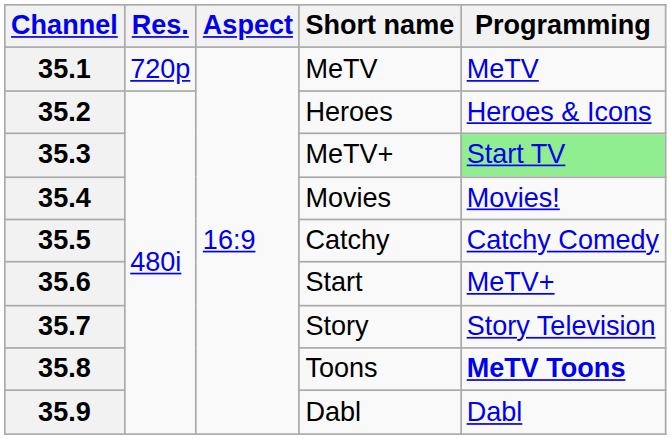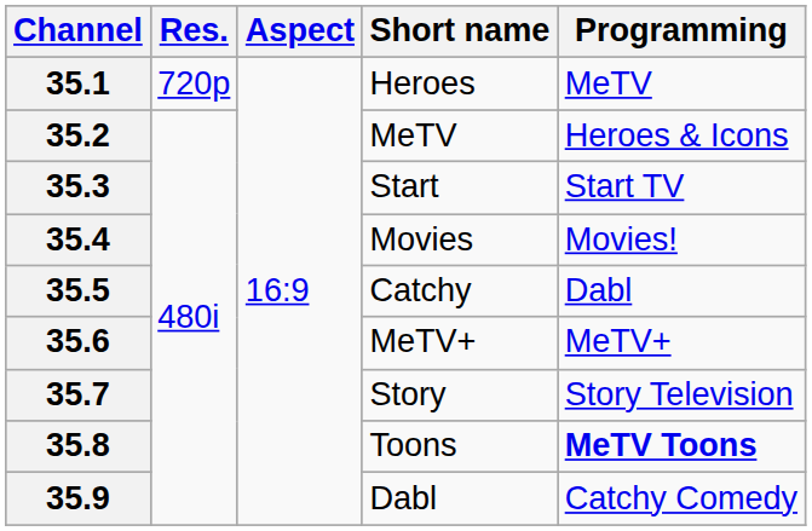 <table class="wikitable">
 <tr>
 <th><a href='#'>Channel</a></th>
 <th><a href='#'>Res.</a></th>
 <th><a href='#'>Aspect</a></th>
 <th>Short name</th>
 <th>Programming</th>
 </tr>
 <tr>
 <th scope = "row">35.1</th>
 <td><a href='#'>720p</a></td>
 <td rowspan=9><a href='#'>16:9</a></td>
-<td>MeTV</td>
+<td>Heroes</td>
 <td><a href='#'>MeTV</a></td>
 </tr>
 <tr>
 <th scope = "row">35.2</th>
 <td rowspan=8><a href='#'>480i</a></td>
-<td>Heroes</td>
+<td>MeTV</td>
 <td><a href='#'>Heroes & Icons</a></td>
 </tr>
 <tr>
 <th scope = "row">35.3</th>
-<td>MeTV+</td>
-<td style="background: lightgreen;"><a href='#'>Start TV</a></td>
+<td>Start</td>
+<td><a href='#'>Start TV</a></td>
 </tr>
 <tr>
 <th scope = "row">35.4</th>
 <td>Movies</td>
 <td><a href='#'>Movies!</a></td>
 </tr>
 <tr>
 <th scope = "row">35.5</th>
 <td>Catchy</td>
-<td><a href='#'>Catchy Comedy</a></td>
+<td><a href='#'>Dabl</a></td>
 </tr>
 <tr>
 <th scope = "row">35.6</th>
-<td>Start</td>
+<td>MeTV+</td>
 <td><a href='#'>MeTV+</a></td>
 </tr>
 <tr>
 <th scope = "row">35.7</th>
 <td>Story</td>
 <td><a href='#'>Story Television</a></td>
 </tr>
 <tr>
 <th scope = "row">35.8</th>
 <td>Toons</td>
 <td><strong><a href='#'>MeTV Toons</a></strong></td>
 </tr>
 <tr>
 <th scope = "row">35.9</th>
 <td>Dabl</td>
-<td><a href='#'>Dabl</a></td>
+<td><a href='#'>Catchy Comedy</a></td>
 </tr>
 </table>
